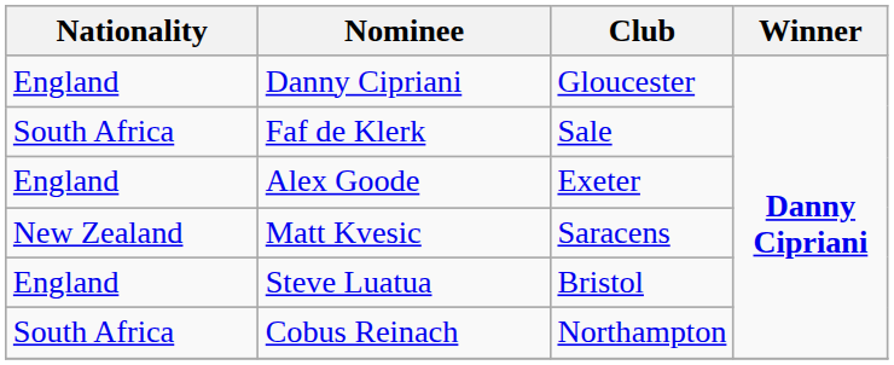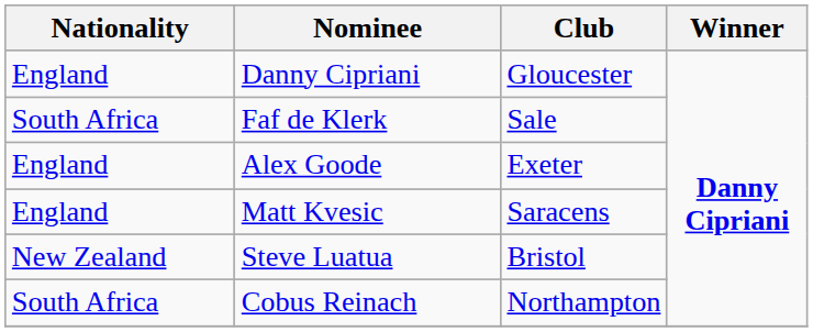 <table class="wikitable">
 <tr>
 <th width=120>Nationality</th>
 <th width=140>Nominee</th>
 <th width=80>Club</th>
 <th width=70>Winner</th>
 </tr>
 <tr>
 <td> <a href='#'>England</a></td>
 <td><a href='#'>Danny Cipriani</a></td>
 <td><a href='#'>Gloucester</a></td>
 <td rowspan=6 align=center><br><strong><a href='#'>Danny Cipriani</a></strong></td>
 </tr>
 <tr>
 <td> <a href='#'>South Africa</a></td>
 <td><a href='#'>Faf de Klerk</a></td>
 <td><a href='#'>Sale</a></td>
 </tr>
 <tr>
 <td> <a href='#'>England</a></td>
 <td><a href='#'>Alex Goode</a></td>
 <td><a href='#'>Exeter</a></td>
 </tr>
 <tr>
-<td> <a href='#'>New Zealand</a></td>
+<td> <a href='#'>England</a></td>
 <td><a href='#'>Matt Kvesic</a></td>
 <td><a href='#'>Saracens</a></td>
 </tr>
 <tr>
-<td> <a href='#'>England</a></td>
+<td> <a href='#'>New Zealand</a></td>
 <td><a href='#'>Steve Luatua</a></td>
 <td><a href='#'>Bristol</a></td>
 </tr>
 <tr>
 <td> <a href='#'>South Africa</a></td>
 <td><a href='#'>Cobus Reinach</a></td>
 <td><a href='#'>Northampton</a></td>
 </tr>
 <tr>
 </tr>
 </table>
